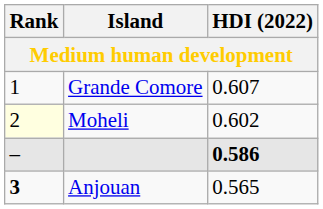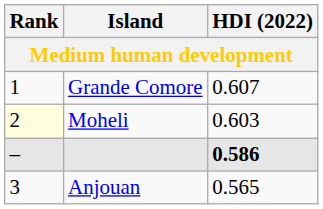 <table class="wikitable sortable">
 <tr>
 <th>Rank</th>
 <th>Island</th>
 <th>HDI (2022)</th>
 </tr>
 <tr>
 <th colspan="3" style="color:#fc0;">Medium human development</th>
 </tr>
 <tr>
 <td>1</td>
 <td><a href='#'>Grande Comore</a></td>
 <td>0.607</td>
 </tr>
 <tr>
 <td style="background: lightyellow;">2</td>
 <td><a href='#'>Moheli</a></td>
-<td>0.602</td>
+<td>0.603</td>
 </tr>
 <tr style="background:#e6e6e6">
 <td>–</td>
 <td><strong></strong></td>
 <td><strong>0.586</strong></td>
 </tr>
 <tr>
-<td><strong>3</strong></td>
+<td>3</td>
 <td><a href='#'>Anjouan</a></td>
 <td>0.565</td>
 </tr>
 </table>
